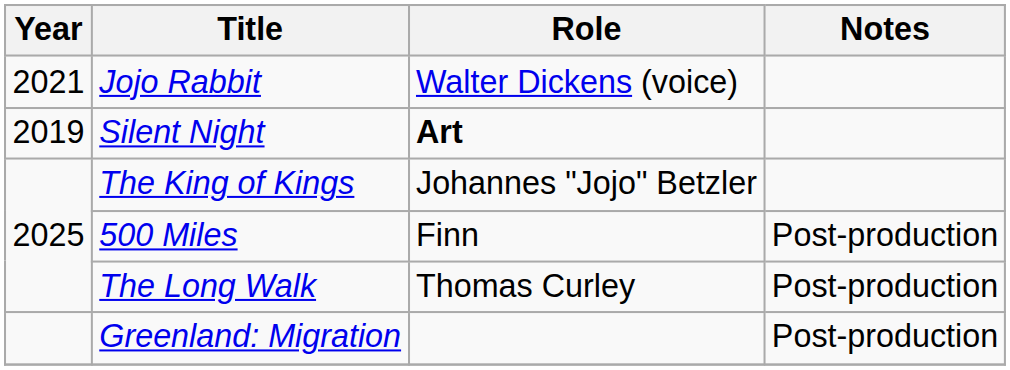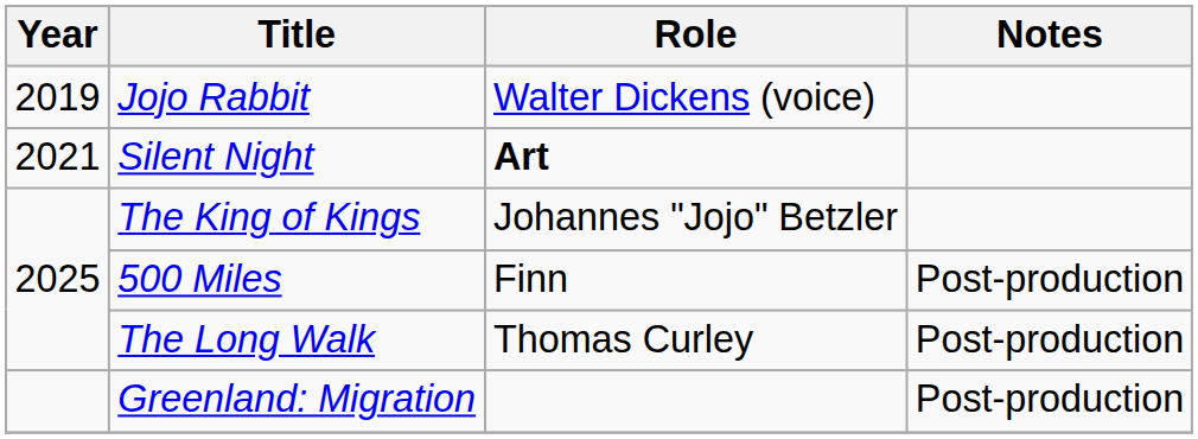 <table class="wikitable sortable">
 <tr>
 <th>Year</th>
 <th>Title</th>
 <th>Role</th>
 <th>Notes</th>
 </tr>
 <tr>
-<td>2021</td>
+<td>2019</td>
 <td><em><a href='#'>Jojo Rabbit</a></em></td>
 <td><a href='#'>Walter Dickens</a> (voice)</td>
 <td></td>
 </tr>
 <tr>
-<td>2019</td>
+<td>2021</td>
 <td><em><a href='#'>Silent Night</a></em></td>
 <td><strong>Art</strong></td>
 <td></td>
 </tr>
 <tr>
 <td rowspan="3">2025</td>
 <td><em><a href='#'>The King of Kings</a></em></td>
 <td>Johannes "Jojo" Betzler</td>
 <td></td>
 </tr>
 <tr>
 <td><em><a href='#'>500 Miles</a></em></td>
 <td>Finn</td>
 <td>Post-production</td>
 </tr>
 <tr>
 <td><em><a href='#'>The Long Walk</a></em></td>
 <td>Thomas Curley</td>
 <td>Post-production</td>
 </tr>
 <tr>
 <td></td>
 <td><em><a href='#'>Greenland: Migration</a></em></td>
 <td></td>
 <td>Post-production</td>
 </tr>
 <tr>
 </tr>
 </table>
